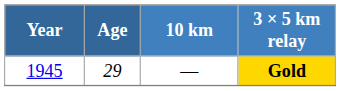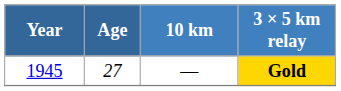 <table class="wikitable" style="font-size:95%; text-align:center; border:grey solid 1px; border-collapse:collapse; background:#ffffff;">
 <tr>
 <th style="background-color:#369; color:white; width:60px;"> Year </th>
 <th style="background-color:#369; color:white; width:40px;"> Age </th>
 <th style="background-color:#4180be; color:white; width:75px;"> 10 km </th>
 <th style="background-color:#4180be; color:white; width:75px;"> 3 × 5 km <br> relay </th>
 </tr>
 <tr>
 <td><a href='#'>1945</a></td>
-<td><em>29</em></td>
+<td><em>27</em></td>
 <td>—</td>
 <td style="background:gold;"><strong>Gold</strong></td>
 </tr>
 <tr>
 </tr>
 </table>
